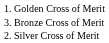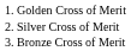 <table>
 <tr>
 <td>1. Golden Cross of Merit</td>
 <td> </td>
 </tr>
 <tr>
+<td>2. Silver Cross of Merit</td>
+<td> </td>
+</tr>
+<tr>
 <td>3. Bronze Cross of Merit</td>
 <td> </td>
 </tr>
-<tr>
-<td>2. Silver Cross of Merit</td>
-<td> </td>
-</tr>
 </table>
